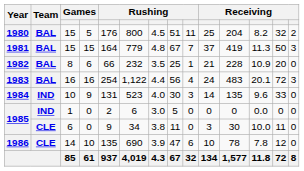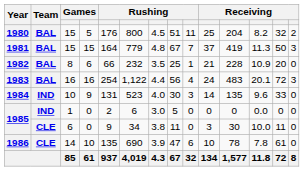 <table class="wikitable" style="text-align:center;">
 <tr>
 <th rowspan="2">Year</th>
 <th rowspan="2">Team</th>
 <th colspan="2">Games</th>
 <th colspan="5">Rushing</th>
 <th colspan="5">Receiving</th>
 </tr>
 <tr>
 <th></th>
 <th></th>
 <th></th>
 <th></th>
 <th></th>
 <th></th>
 <th></th>
 <th></th>
 <th></th>
 <th></th>
 <th></th>
 <th></th>
 </tr>
 <tr>
 <th><a href='#'>1980</a></th>
 <th><a href='#'>BAL</a></th>
 <td>15</td>
 <td>5</td>
 <td>176</td>
 <td>800</td>
 <td>4.5</td>
 <td>51</td>
 <td>11</td>
 <td>25</td>
 <td>204</td>
 <td>8.2</td>
 <td>32</td>
 <td>2</td>
 </tr>
 <tr>
 <th><a href='#'>1981</a></th>
 <th><a href='#'>BAL</a></th>
 <td>15</td>
 <td>15</td>
 <td>164</td>
 <td>779</td>
 <td>4.8</td>
 <td>67</td>
 <td>7</td>
 <td>37</td>
 <td>419</td>
 <td>11.3</td>
 <td>50</td>
 <td>3</td>
 </tr>
 <tr>
 <th><a href='#'>1982</a></th>
 <th><a href='#'>BAL</a></th>
 <td>8</td>
 <td>6</td>
 <td>66</td>
 <td>232</td>
 <td>3.5</td>
 <td>25</td>
 <td>1</td>
 <td>21</td>
 <td>228</td>
 <td>10.9</td>
 <td>20</td>
 <td>0</td>
 </tr>
 <tr>
 <th><a href='#'>1983</a></th>
 <th><a href='#'>BAL</a></th>
 <td>16</td>
 <td>16</td>
 <td>254</td>
 <td>1,122</td>
 <td>4.4</td>
 <td>56</td>
 <td>4</td>
 <td>24</td>
 <td>483</td>
 <td>20.1</td>
 <td>72</td>
 <td>3</td>
 </tr>
 <tr>
 <th><a href='#'>1984</a></th>
 <th><a href='#'>IND</a></th>
 <td>10</td>
 <td>9</td>
 <td>131</td>
 <td>523</td>
 <td>4.0</td>
 <td>30</td>
 <td>3</td>
 <td>14</td>
 <td>135</td>
 <td>9.6</td>
 <td>33</td>
 <td>0</td>
 </tr>
 <tr>
 <th rowspan="2"><a href='#'>1985</a></th>
 <th><a href='#'>IND</a></th>
 <td>1</td>
 <td>0</td>
 <td>2</td>
 <td>6</td>
 <td>3.0</td>
 <td>5</td>
 <td>0</td>
 <td>0</td>
 <td>0</td>
 <td>0.0</td>
 <td>0</td>
 <td>0</td>
 </tr>
 <tr>
 <th><a href='#'>CLE</a></th>
 <td>6</td>
 <td>0</td>
 <td>9</td>
 <td>34</td>
 <td>3.8</td>
 <td>11</td>
 <td>0</td>
 <td>3</td>
 <td>30</td>
 <td>10.0</td>
 <td>11</td>
 <td>0</td>
 </tr>
 <tr>
 <th><a href='#'>1986</a></th>
 <th><a href='#'>CLE</a></th>
 <td>14</td>
 <td>10</td>
 <td>135</td>
 <td>690</td>
 <td>3.9</td>
 <td>47</td>
 <td>6</td>
 <td>10</td>
 <td>78</td>
 <td>7.8</td>
-<td>12</td>
+<td>61</td>
 <td>0</td>
 </tr>
 <tr>
 <th colspan="2"></th>
 <th>85</th>
 <th>61</th>
 <th>937</th>
 <th>4,019</th>
 <th>4.3</th>
 <th>67</th>
 <th>32</th>
 <th>134</th>
 <th>1,577</th>
 <th>11.8</th>
 <th>72</th>
 <th>8</th>
 </tr>
 </table>
